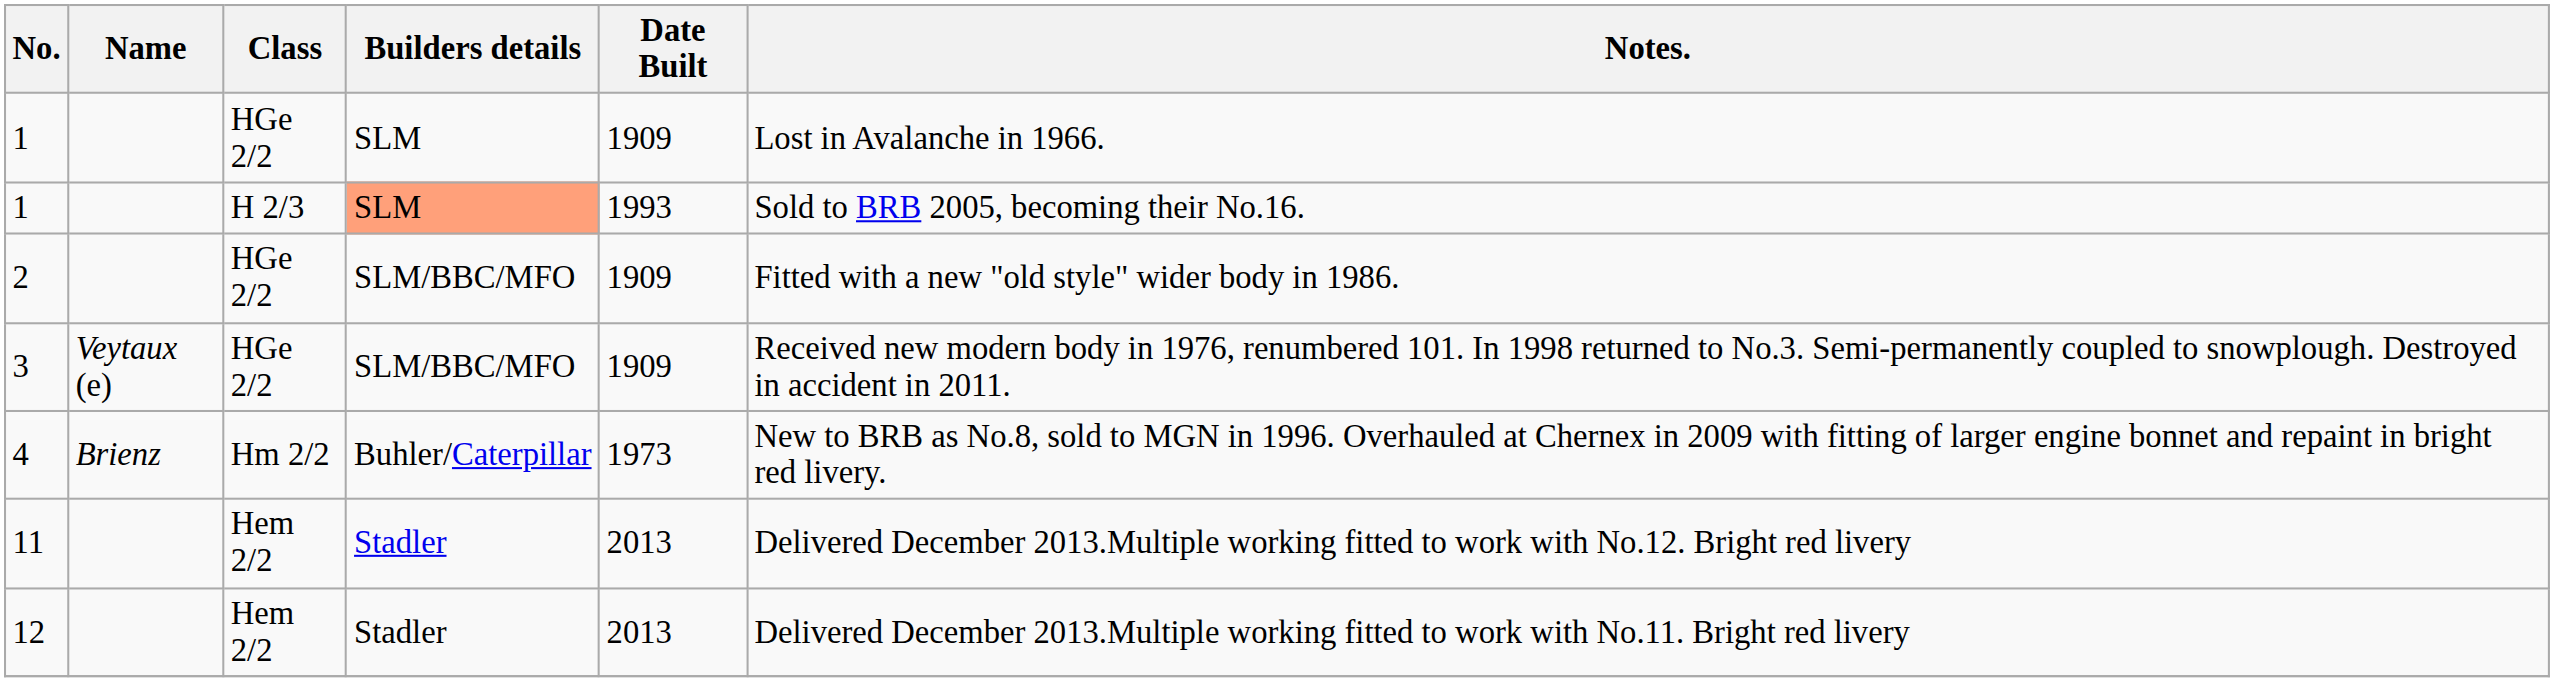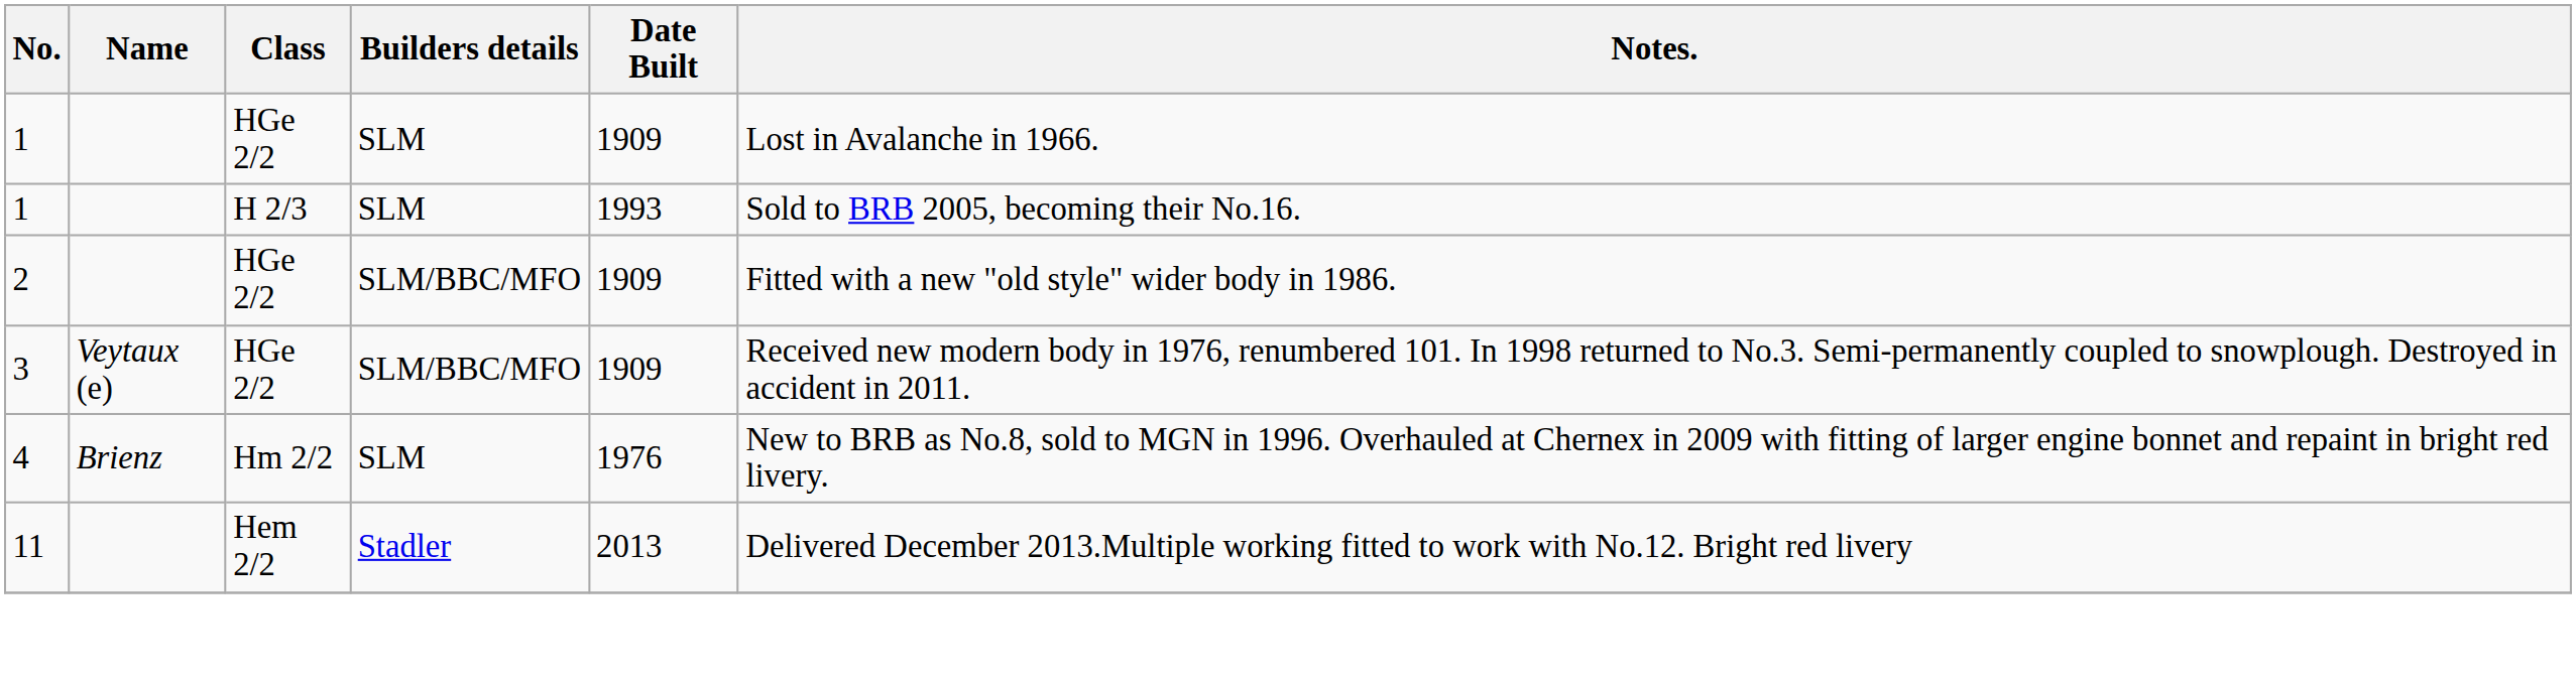 <table class="wikitable">
 <tr>
 <th>No.</th>
 <th>Name</th>
 <th>Class</th>
 <th>Builders details</th>
 <th>Date Built</th>
 <th>Notes.</th>
 </tr>
 <tr>
 <td>1</td>
 <td></td>
 <td>HGe 2/2</td>
 <td>SLM</td>
 <td>1909</td>
 <td>Lost in Avalanche in 1966.</td>
 </tr>
 <tr>
 <td>1</td>
 <td></td>
 <td>H 2/3</td>
-<td style="background: lightsalmon;">SLM</td>
+<td>SLM</td>
 <td>1993</td>
 <td>Sold to <a href='#'>BRB</a> 2005, becoming their No.16.</td>
 </tr>
 <tr>
 <td>2</td>
 <td></td>
 <td>HGe 2/2</td>
 <td>SLM/BBC/MFO</td>
 <td>1909</td>
 <td>Fitted with a new "old style" wider body in 1986.</td>
 </tr>
 <tr>
 <td>3</td>
 <td><em>Veytaux</em> (e)</td>
 <td>HGe 2/2</td>
 <td>SLM/BBC/MFO</td>
 <td>1909</td>
 <td>Received new modern body in 1976, renumbered 101. In 1998 returned to No.3. Semi-permanently coupled to snowplough. Destroyed in accident in 2011.</td>
 </tr>
 <tr>
 <td>4</td>
 <td><em>Brienz</em></td>
 <td>Hm 2/2</td>
-<td>Buhler/<a href='#'>Caterpillar</a></td>
-<td>1973</td>
+<td>SLM</td>
+<td>1976</td>
 <td>New to BRB as No.8, sold to MGN in 1996. Overhauled at Chernex in 2009 with fitting of larger engine bonnet and repaint in bright red livery.</td>
 </tr>
 <tr>
 <td>11</td>
 <td></td>
 <td>Hem 2/2</td>
 <td><a href='#'>Stadler</a></td>
 <td>2013</td>
 <td>Delivered December 2013.Multiple working fitted to work with No.12. Bright red livery<br></td>
 </tr>
 <tr>
-<td>12</td>
-<td></td>
-<td>Hem 2/2</td>
-<td>Stadler</td>
-<td>2013</td>
-<td>Delivered December 2013.Multiple working fitted to work with No.11. Bright red livery<br></td>
-</tr>
-<tr>
 </tr>
 </table>
